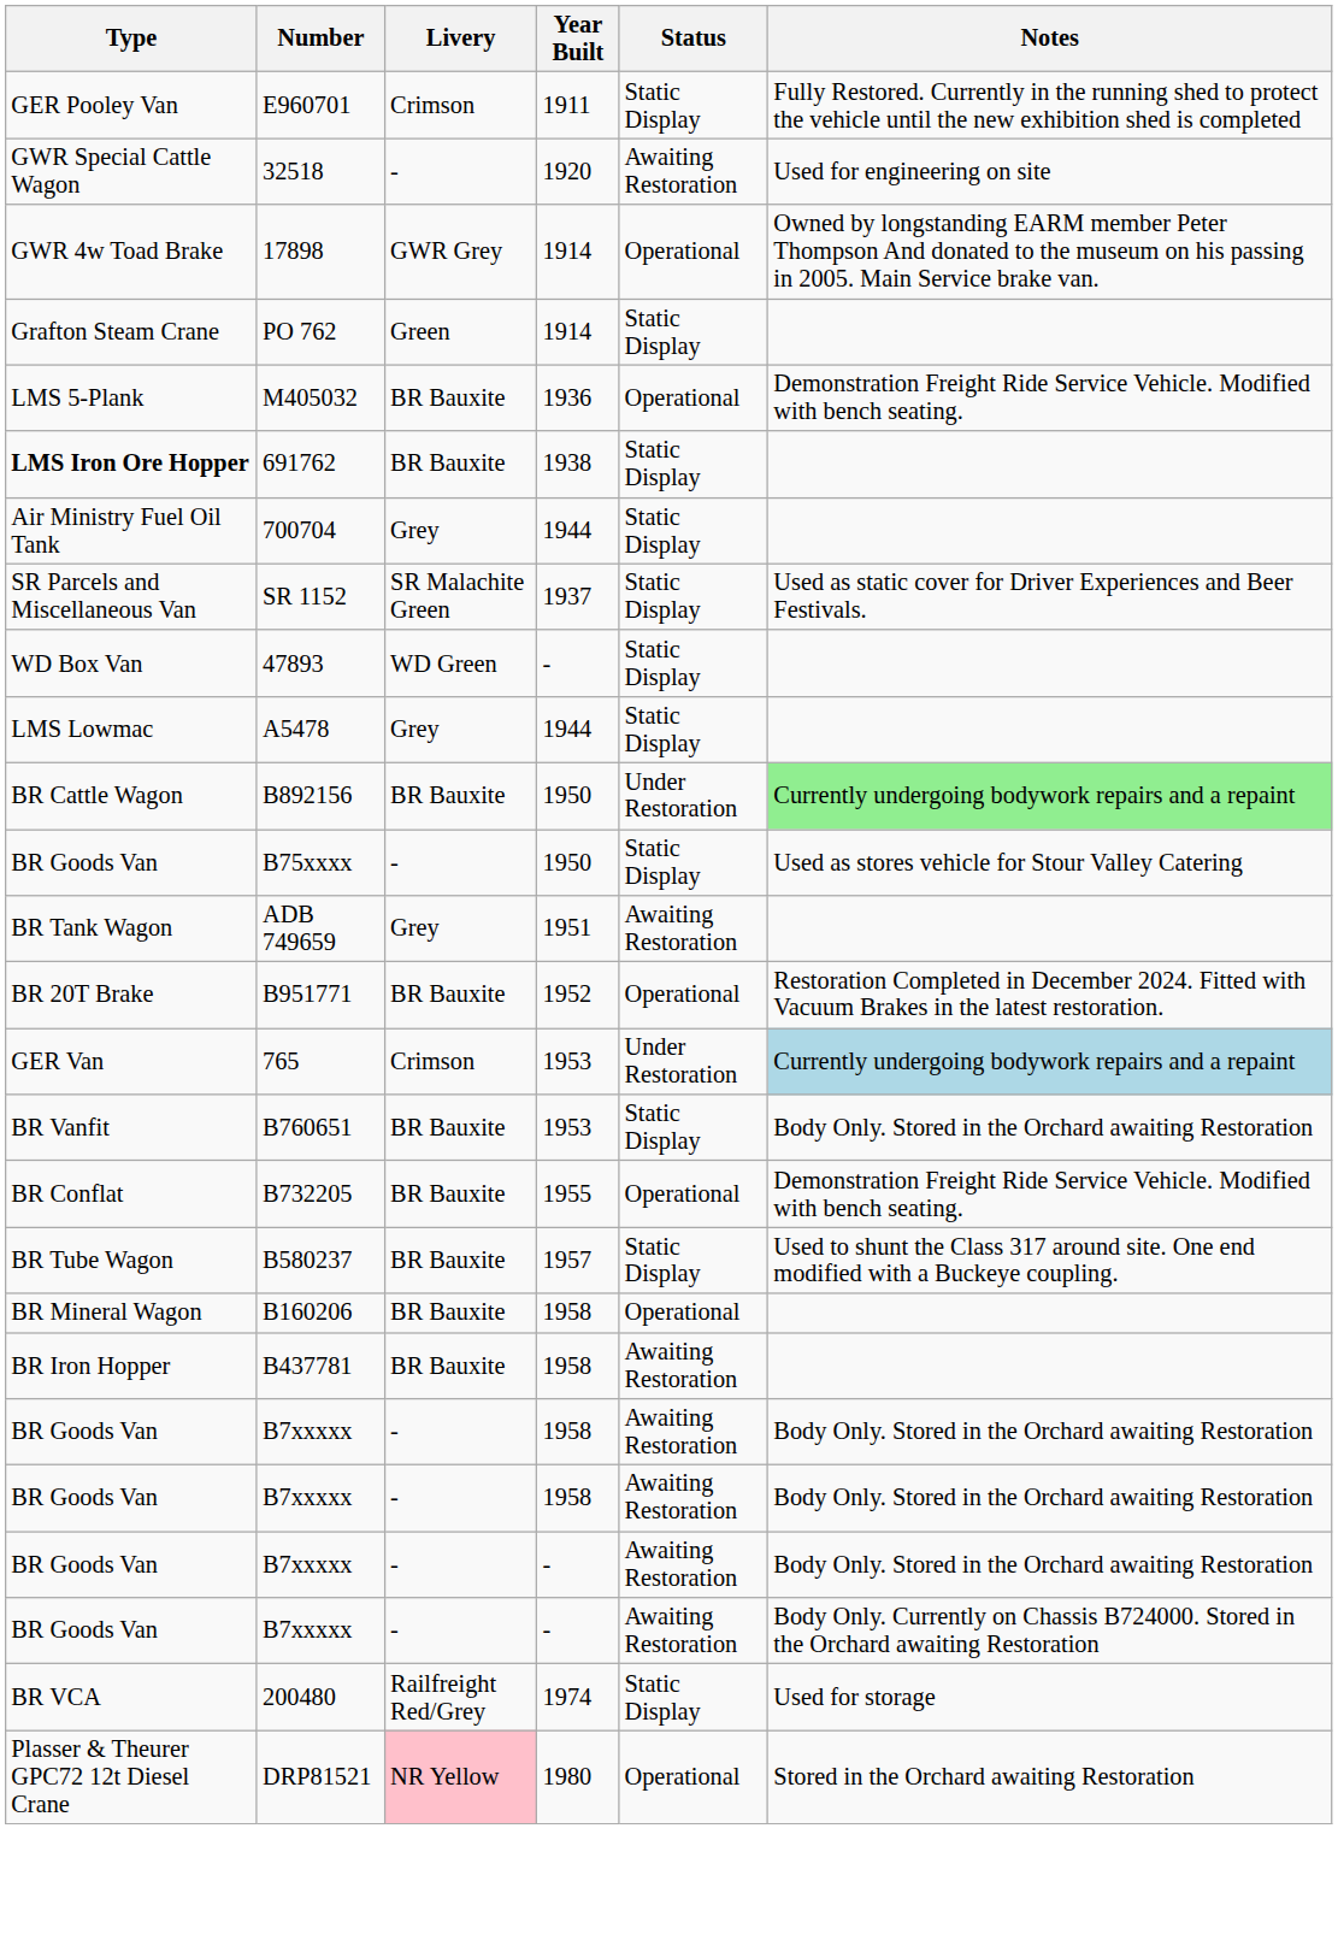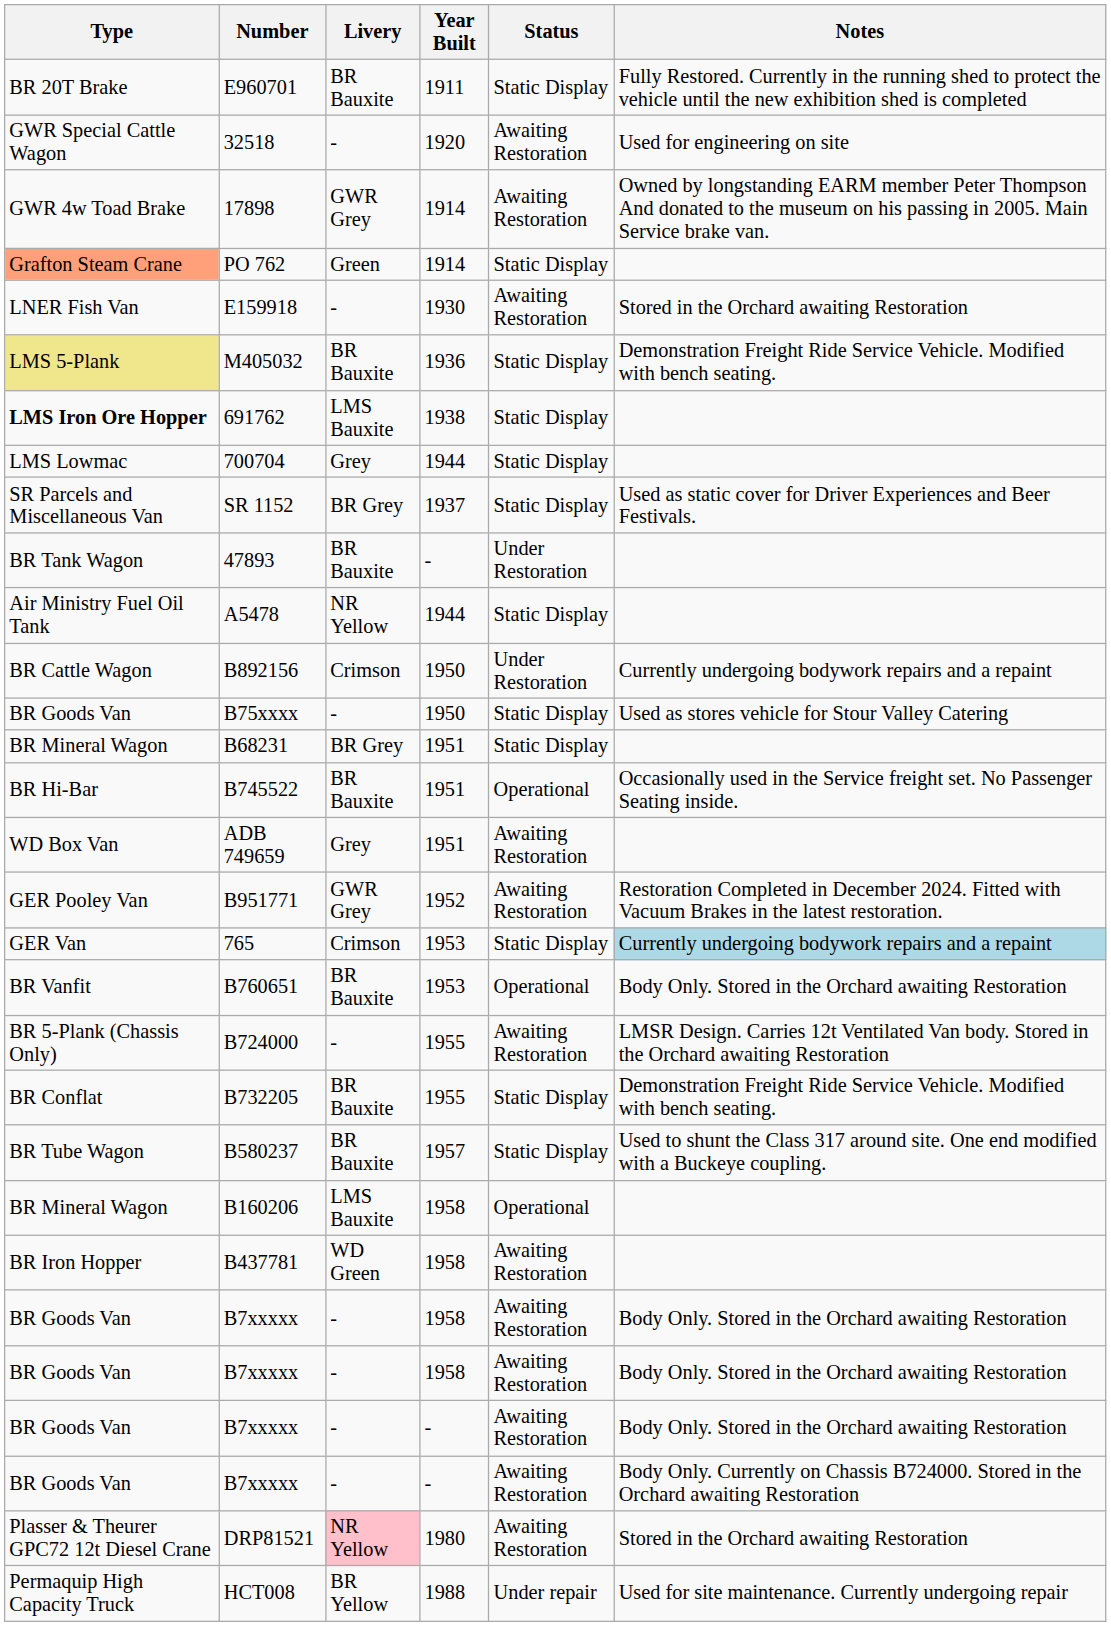 <table class="wikitable">
 <tr>
 <th>Type</th>
 <th>Number</th>
 <th>Livery</th>
 <th>Year Built</th>
 <th>Status</th>
 <th>Notes</th>
 </tr>
 <tr>
-<td>GER Pooley Van</td>
+<td>BR 20T Brake</td>
 <td>E960701</td>
-<td>Crimson</td>
+<td>BR Bauxite</td>
 <td>1911</td>
 <td>Static Display</td>
 <td>Fully Restored. Currently in the running shed to protect the vehicle until the new exhibition shed is completed</td>
 </tr>
 <tr>
 <td>GWR Special Cattle Wagon</td>
 <td>32518</td>
 <td>-</td>
 <td>1920</td>
 <td>Awaiting<br>Restoration</td>
 <td>Used for engineering on site</td>
 </tr>
 <tr>
 <td>GWR 4w Toad Brake</td>
 <td>17898</td>
 <td>GWR Grey</td>
 <td>1914</td>
-<td>Operational</td>
+<td>Awaiting<br>Restoration</td>
 <td>Owned by longstanding EARM member Peter Thompson And donated to the museum on his passing in 2005. Main Service brake van.</td>
 </tr>
 <tr>
-<td>Grafton Steam Crane</td>
+<td style="background: lightsalmon;">Grafton Steam Crane</td>
 <td>PO 762</td>
 <td>Green</td>
 <td>1914</td>
 <td>Static Display</td>
 <td></td>
 </tr>
 <tr>
-<td>LMS 5-Plank</td>
+<td>LNER Fish Van</td>
+<td>E159918</td>
+<td>-</td>
+<td>1930</td>
+<td>Awaiting<br>Restoration</td>
+<td>Stored in the Orchard awaiting Restoration</td>
+</tr>
+<tr>
+<td style="background: khaki;">LMS 5-Plank</td>
 <td>M405032</td>
 <td>BR Bauxite</td>
 <td>1936</td>
-<td>Operational</td>
+<td>Static Display</td>
 <td>Demonstration Freight Ride Service Vehicle. Modified with bench seating.</td>
 </tr>
 <tr>
 <td><strong>LMS Iron Ore Hopper</strong></td>
 <td>691762</td>
-<td>BR Bauxite</td>
+<td>LMS Bauxite</td>
 <td>1938</td>
 <td>Static Display</td>
 <td></td>
 </tr>
 <tr>
-<td>Air Ministry Fuel Oil Tank</td>
+<td>LMS Lowmac</td>
 <td>700704</td>
 <td>Grey</td>
 <td>1944</td>
 <td>Static Display</td>
 <td></td>
 </tr>
 <tr>
 <td>SR Parcels and Miscellaneous Van</td>
 <td>SR 1152</td>
-<td>SR Malachite Green</td>
+<td>BR Grey</td>
 <td>1937</td>
 <td>Static Display</td>
 <td>Used as static cover for Driver Experiences and Beer Festivals.</td>
 </tr>
 <tr>
-<td>WD Box Van</td>
+<td>BR Tank Wagon</td>
 <td>47893</td>
-<td>WD Green</td>
+<td>BR Bauxite</td>
 <td>-</td>
-<td>Static Display</td>
+<td>Under Restoration</td>
 <td></td>
 </tr>
 <tr>
-<td>LMS Lowmac</td>
+<td>Air Ministry Fuel Oil Tank</td>
 <td>A5478</td>
-<td>Grey</td>
+<td>NR Yellow</td>
 <td>1944</td>
 <td>Static Display</td>
 <td></td>
 </tr>
 <tr>
 <td>BR Cattle Wagon</td>
 <td>B892156</td>
-<td>BR Bauxite</td>
+<td>Crimson</td>
 <td>1950</td>
 <td>Under Restoration</td>
-<td style="background: lightgreen;">Currently undergoing bodywork repairs and a repaint</td>
+<td>Currently undergoing bodywork repairs and a repaint</td>
 </tr>
 <tr>
 <td>BR Goods Van</td>
 <td>B75xxxx</td>
 <td>-</td>
 <td>1950</td>
 <td>Static Display</td>
 <td>Used as stores vehicle for Stour Valley Catering</td>
 </tr>
 <tr>
-<td>BR Tank Wagon</td>
+<td>BR Mineral Wagon</td>
+<td>B68231</td>
+<td>BR Grey</td>
+<td>1951</td>
+<td>Static Display</td>
+<td></td>
+</tr>
+<tr>
+<td>BR Hi-Bar</td>
+<td>B745522</td>
+<td>BR Bauxite</td>
+<td>1951</td>
+<td>Operational</td>
+<td>Occasionally used in the Service freight set. No Passenger Seating inside.</td>
+</tr>
+<tr>
+<td>WD Box Van</td>
 <td>ADB 749659</td>
 <td>Grey</td>
 <td>1951</td>
 <td>Awaiting<br>Restoration</td>
 <td></td>
 </tr>
 <tr>
-<td>BR 20T Brake</td>
+<td>GER Pooley Van</td>
 <td>B951771</td>
-<td>BR Bauxite</td>
+<td>GWR Grey</td>
 <td>1952</td>
-<td>Operational</td>
+<td>Awaiting<br>Restoration</td>
 <td>Restoration Completed in December 2024. Fitted with Vacuum Brakes in the latest restoration.</td>
 </tr>
 <tr>
 <td>GER Van</td>
 <td>765</td>
 <td>Crimson</td>
 <td>1953</td>
-<td>Under Restoration</td>
+<td>Static Display</td>
 <td style="background: lightblue;">Currently undergoing bodywork repairs and a repaint</td>
 </tr>
 <tr>
 <td>BR Vanfit</td>
 <td>B760651</td>
 <td>BR Bauxite</td>
 <td>1953</td>
-<td>Static Display</td>
+<td>Operational</td>
 <td>Body Only. Stored in the Orchard awaiting Restoration</td>
+</tr>
+<tr>
+<td>BR 5-Plank (Chassis Only)</td>
+<td>B724000</td>
+<td>-</td>
+<td>1955</td>
+<td>Awaiting<br>Restoration</td>
+<td>LMSR Design. Carries 12t Ventilated Van body. Stored in the Orchard awaiting Restoration</td>
 </tr>
 <tr>
 <td>BR Conflat</td>
 <td>B732205</td>
 <td>BR Bauxite</td>
 <td>1955</td>
-<td>Operational</td>
+<td>Static Display</td>
 <td>Demonstration Freight Ride Service Vehicle. Modified with bench seating.</td>
 </tr>
 <tr>
 <td>BR Tube Wagon</td>
 <td>B580237</td>
 <td>BR Bauxite</td>
 <td>1957</td>
 <td>Static Display</td>
 <td>Used to shunt the Class 317 around site. One end modified with a Buckeye coupling.</td>
 </tr>
 <tr>
 <td>BR Mineral Wagon</td>
 <td>B160206</td>
-<td>BR Bauxite</td>
+<td>LMS Bauxite</td>
 <td>1958</td>
 <td>Operational</td>
 <td></td>
 </tr>
 <tr>
 <td>BR Iron Hopper</td>
 <td>B437781</td>
-<td>BR Bauxite</td>
+<td>WD Green</td>
 <td>1958</td>
 <td>Awaiting<br>Restoration</td>
 <td></td>
 </tr>
 <tr>
 <td>BR Goods Van</td>
 <td>B7xxxxx</td>
 <td>-</td>
 <td>1958</td>
 <td>Awaiting<br>Restoration</td>
 <td>Body Only. Stored in the Orchard awaiting Restoration</td>
 </tr>
 <tr>
 <td>BR Goods Van</td>
 <td>B7xxxxx</td>
 <td>-</td>
 <td>1958</td>
 <td>Awaiting<br>Restoration</td>
 <td>Body Only. Stored in the Orchard awaiting Restoration</td>
 </tr>
 <tr>
 <td>BR Goods Van</td>
 <td>B7xxxxx</td>
 <td>-</td>
 <td>-</td>
 <td>Awaiting<br>Restoration</td>
 <td>Body Only. Stored in the Orchard awaiting Restoration</td>
 </tr>
 <tr>
 <td>BR Goods Van</td>
 <td>B7xxxxx</td>
 <td>-</td>
 <td>-</td>
 <td>Awaiting<br>Restoration</td>
 <td>Body Only. Currently on Chassis B724000. Stored in the Orchard awaiting Restoration</td>
 </tr>
 <tr>
-<td>BR VCA</td>
-<td>200480</td>
-<td>Railfreight Red/Grey</td>
-<td>1974</td>
-<td>Static Display</td>
-<td>Used for storage</td>
-</tr>
-<tr>
 <td>Plasser & Theurer GPC72 12t Diesel Crane</td>
 <td>DRP81521</td>
 <td style="background: pink;">NR Yellow</td>
 <td>1980</td>
-<td>Operational</td>
+<td>Awaiting<br>Restoration</td>
 <td>Stored in the Orchard awaiting Restoration</td>
 </tr>
+<tr>
+<td>Permaquip High Capacity Truck</td>
+<td>HCT008</td>
+<td>BR Yellow</td>
+<td>1988</td>
+<td>Under repair</td>
+<td>Used for site maintenance. Currently undergoing repair</td>
+</tr>
 </table>
